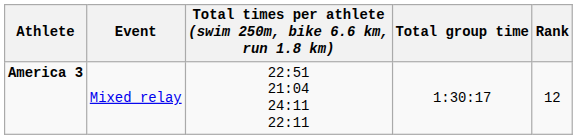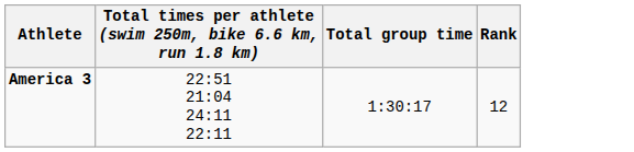 <table class="wikitable" style="font-size:90%;">
 <tr>
 <th>Athlete</th>
-<th>Event</th>
 <th>Total times per athlete <br> <em>(swim 250m, bike 6.6 km, <br> run 1.8 km)</em></th>
 <th>Total group time</th>
 <th>Rank</th>
 </tr>
 <tr align=center>
 <td align=left><strong>America 3</strong><br><br><br><br></td>
-<td align=left><a href='#'>Mixed relay</a></td>
 <td valign=bottom>22:51<br>21:04<br>24:11<br>22:11</td>
 <td>1:30:17</td>
 <td>12</td>
 </tr>
 </table>
